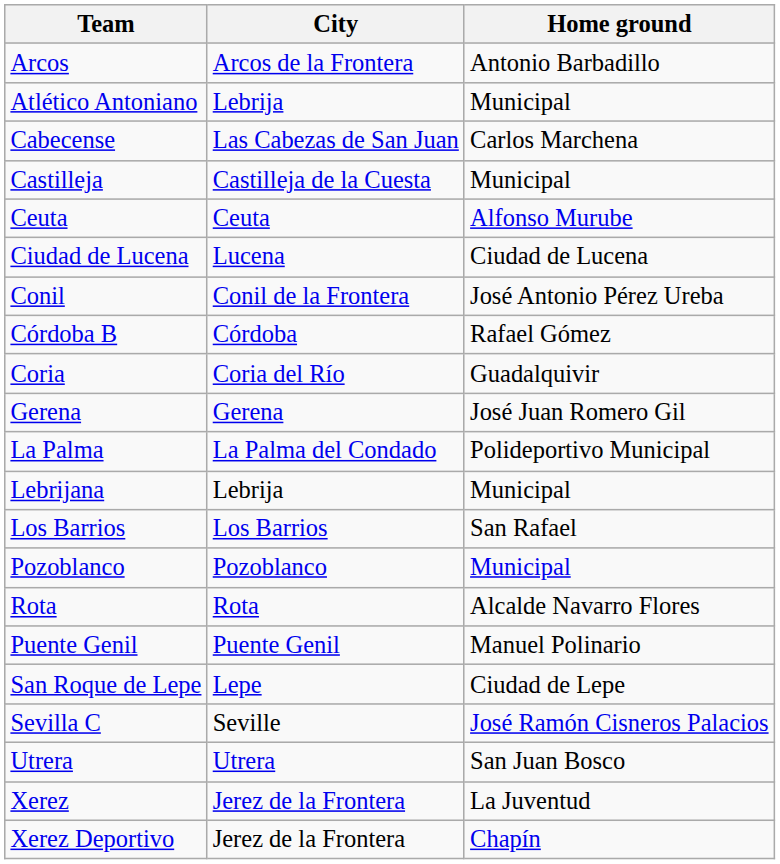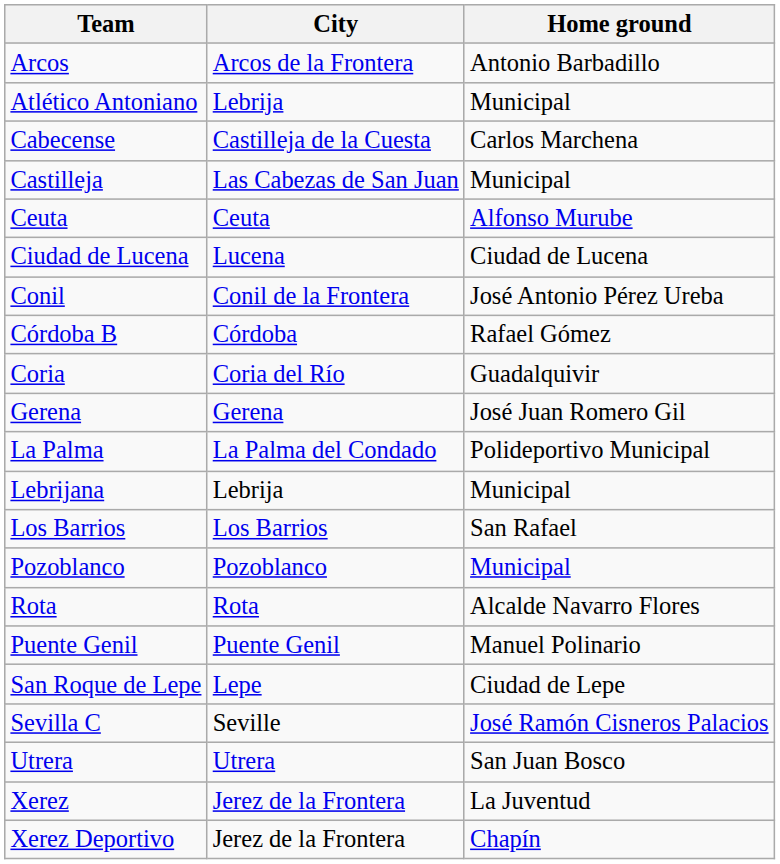 <table class="wikitable sortable">
 <tr>
 <th>Team</th>
 <th>City</th>
 <th>Home ground</th>
 </tr>
 <tr>
 <td><a href='#'>Arcos</a></td>
 <td><a href='#'>Arcos de la Frontera</a></td>
 <td>Antonio Barbadillo</td>
 </tr>
 <tr>
 <td><a href='#'>Atlético Antoniano</a></td>
 <td><a href='#'>Lebrija</a></td>
 <td>Municipal</td>
 </tr>
 <tr>
 <td><a href='#'>Cabecense</a></td>
-<td><a href='#'>Las Cabezas de San Juan</a></td>
+<td><a href='#'>Castilleja de la Cuesta</a></td>
 <td>Carlos Marchena</td>
 </tr>
 <tr>
 <td><a href='#'>Castilleja</a></td>
-<td><a href='#'>Castilleja de la Cuesta</a></td>
+<td><a href='#'>Las Cabezas de San Juan</a></td>
 <td>Municipal</td>
 </tr>
 <tr>
 <td><a href='#'>Ceuta</a></td>
 <td><a href='#'>Ceuta</a></td>
 <td><a href='#'>Alfonso Murube</a></td>
 </tr>
 <tr>
 <td><a href='#'>Ciudad de Lucena</a></td>
 <td><a href='#'>Lucena</a></td>
 <td>Ciudad de Lucena</td>
 </tr>
 <tr>
 <td><a href='#'>Conil</a></td>
 <td><a href='#'>Conil de la Frontera</a></td>
 <td>José Antonio Pérez Ureba</td>
 </tr>
 <tr>
 <td><a href='#'>Córdoba B</a></td>
 <td><a href='#'>Córdoba</a></td>
 <td>Rafael Gómez</td>
 </tr>
 <tr>
 <td><a href='#'>Coria</a></td>
 <td><a href='#'>Coria del Río</a></td>
 <td>Guadalquivir</td>
 </tr>
 <tr>
 <td><a href='#'>Gerena</a></td>
 <td><a href='#'>Gerena</a></td>
 <td>José Juan Romero Gil</td>
 </tr>
 <tr>
 <td><a href='#'>La Palma</a></td>
 <td><a href='#'>La Palma del Condado</a></td>
 <td>Polideportivo Municipal</td>
 </tr>
 <tr>
 <td><a href='#'>Lebrijana</a></td>
 <td>Lebrija</td>
 <td>Municipal</td>
 </tr>
 <tr>
 <td><a href='#'>Los Barrios</a></td>
 <td><a href='#'>Los Barrios</a></td>
 <td>San Rafael</td>
 </tr>
 <tr>
 <td><a href='#'>Pozoblanco</a></td>
 <td><a href='#'>Pozoblanco</a></td>
 <td><a href='#'>Municipal</a></td>
 </tr>
 <tr>
 <td><a href='#'>Rota</a></td>
 <td><a href='#'>Rota</a></td>
 <td>Alcalde Navarro Flores</td>
 </tr>
 <tr>
 <td><a href='#'>Puente Genil</a></td>
 <td><a href='#'>Puente Genil</a></td>
 <td>Manuel Polinario</td>
 </tr>
 <tr>
 <td><a href='#'>San Roque de Lepe</a></td>
 <td><a href='#'>Lepe</a></td>
 <td>Ciudad de Lepe</td>
 </tr>
 <tr>
 <td><a href='#'>Sevilla C</a></td>
 <td>Seville</td>
 <td><a href='#'>José Ramón Cisneros Palacios</a></td>
 </tr>
 <tr>
 <td><a href='#'>Utrera</a></td>
 <td><a href='#'>Utrera</a></td>
 <td>San Juan Bosco</td>
 </tr>
 <tr>
 <td><a href='#'>Xerez</a></td>
 <td><a href='#'>Jerez de la Frontera</a></td>
 <td>La Juventud</td>
 </tr>
 <tr>
 <td><a href='#'>Xerez Deportivo</a></td>
 <td>Jerez de la Frontera</td>
 <td><a href='#'>Chapín</a></td>
 </tr>
 </table>
